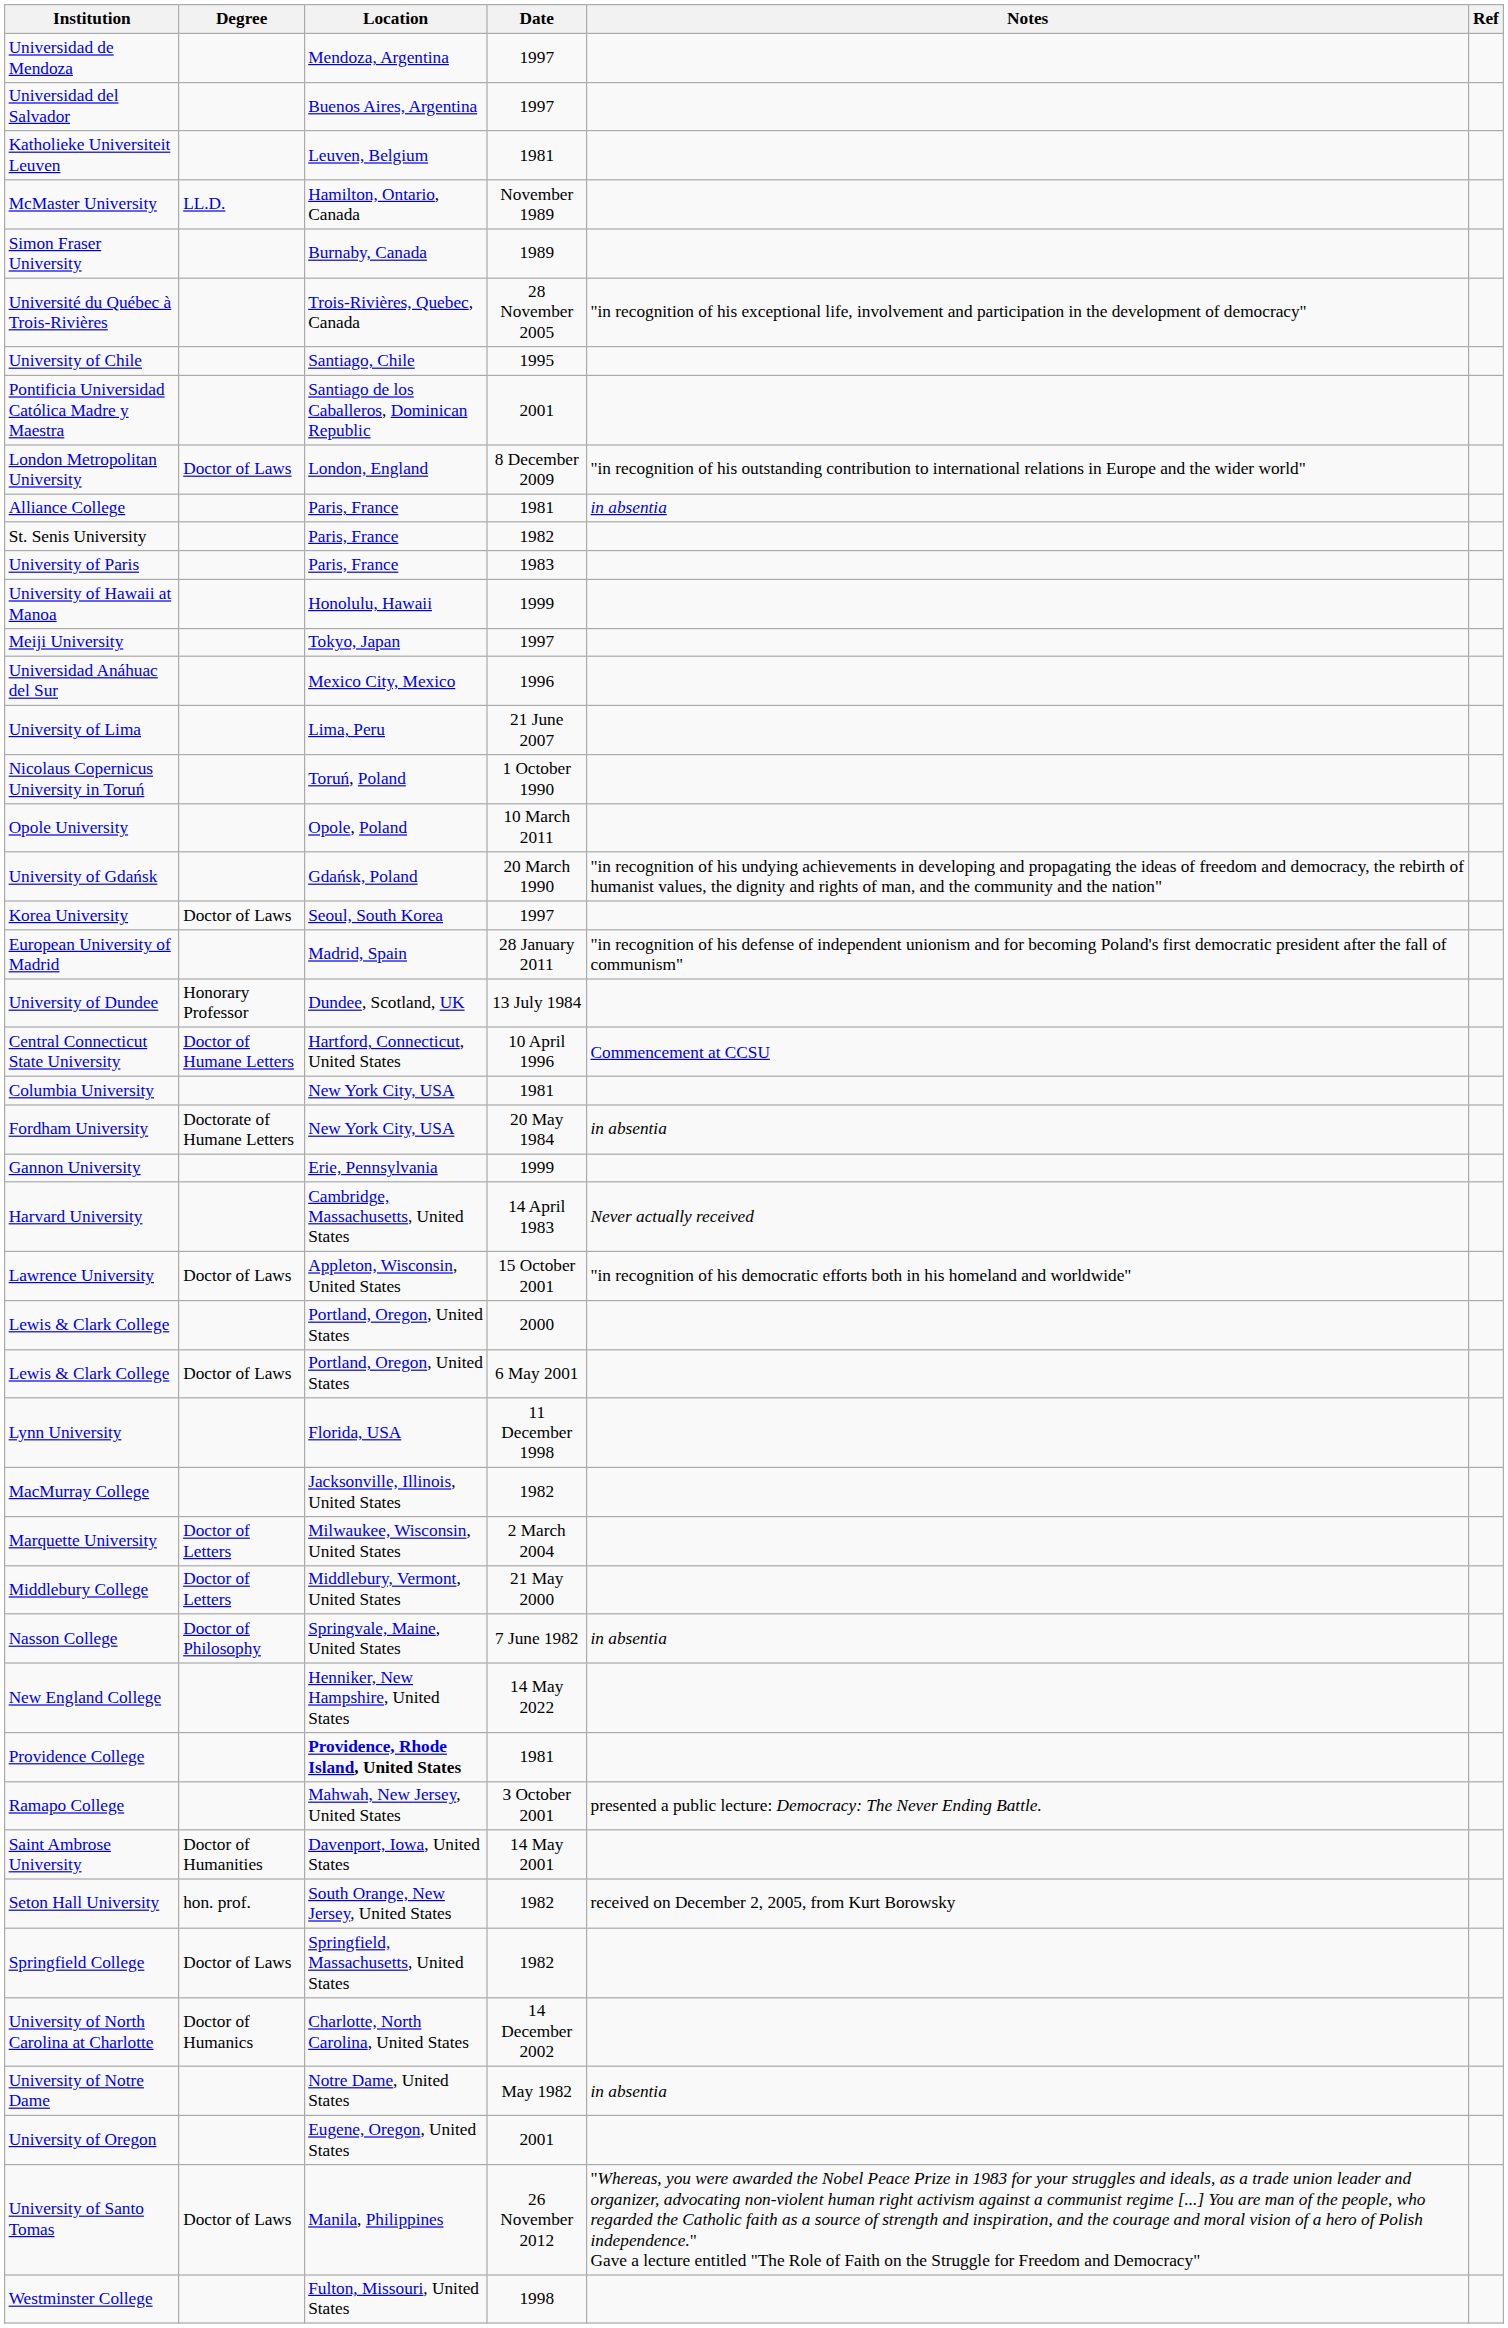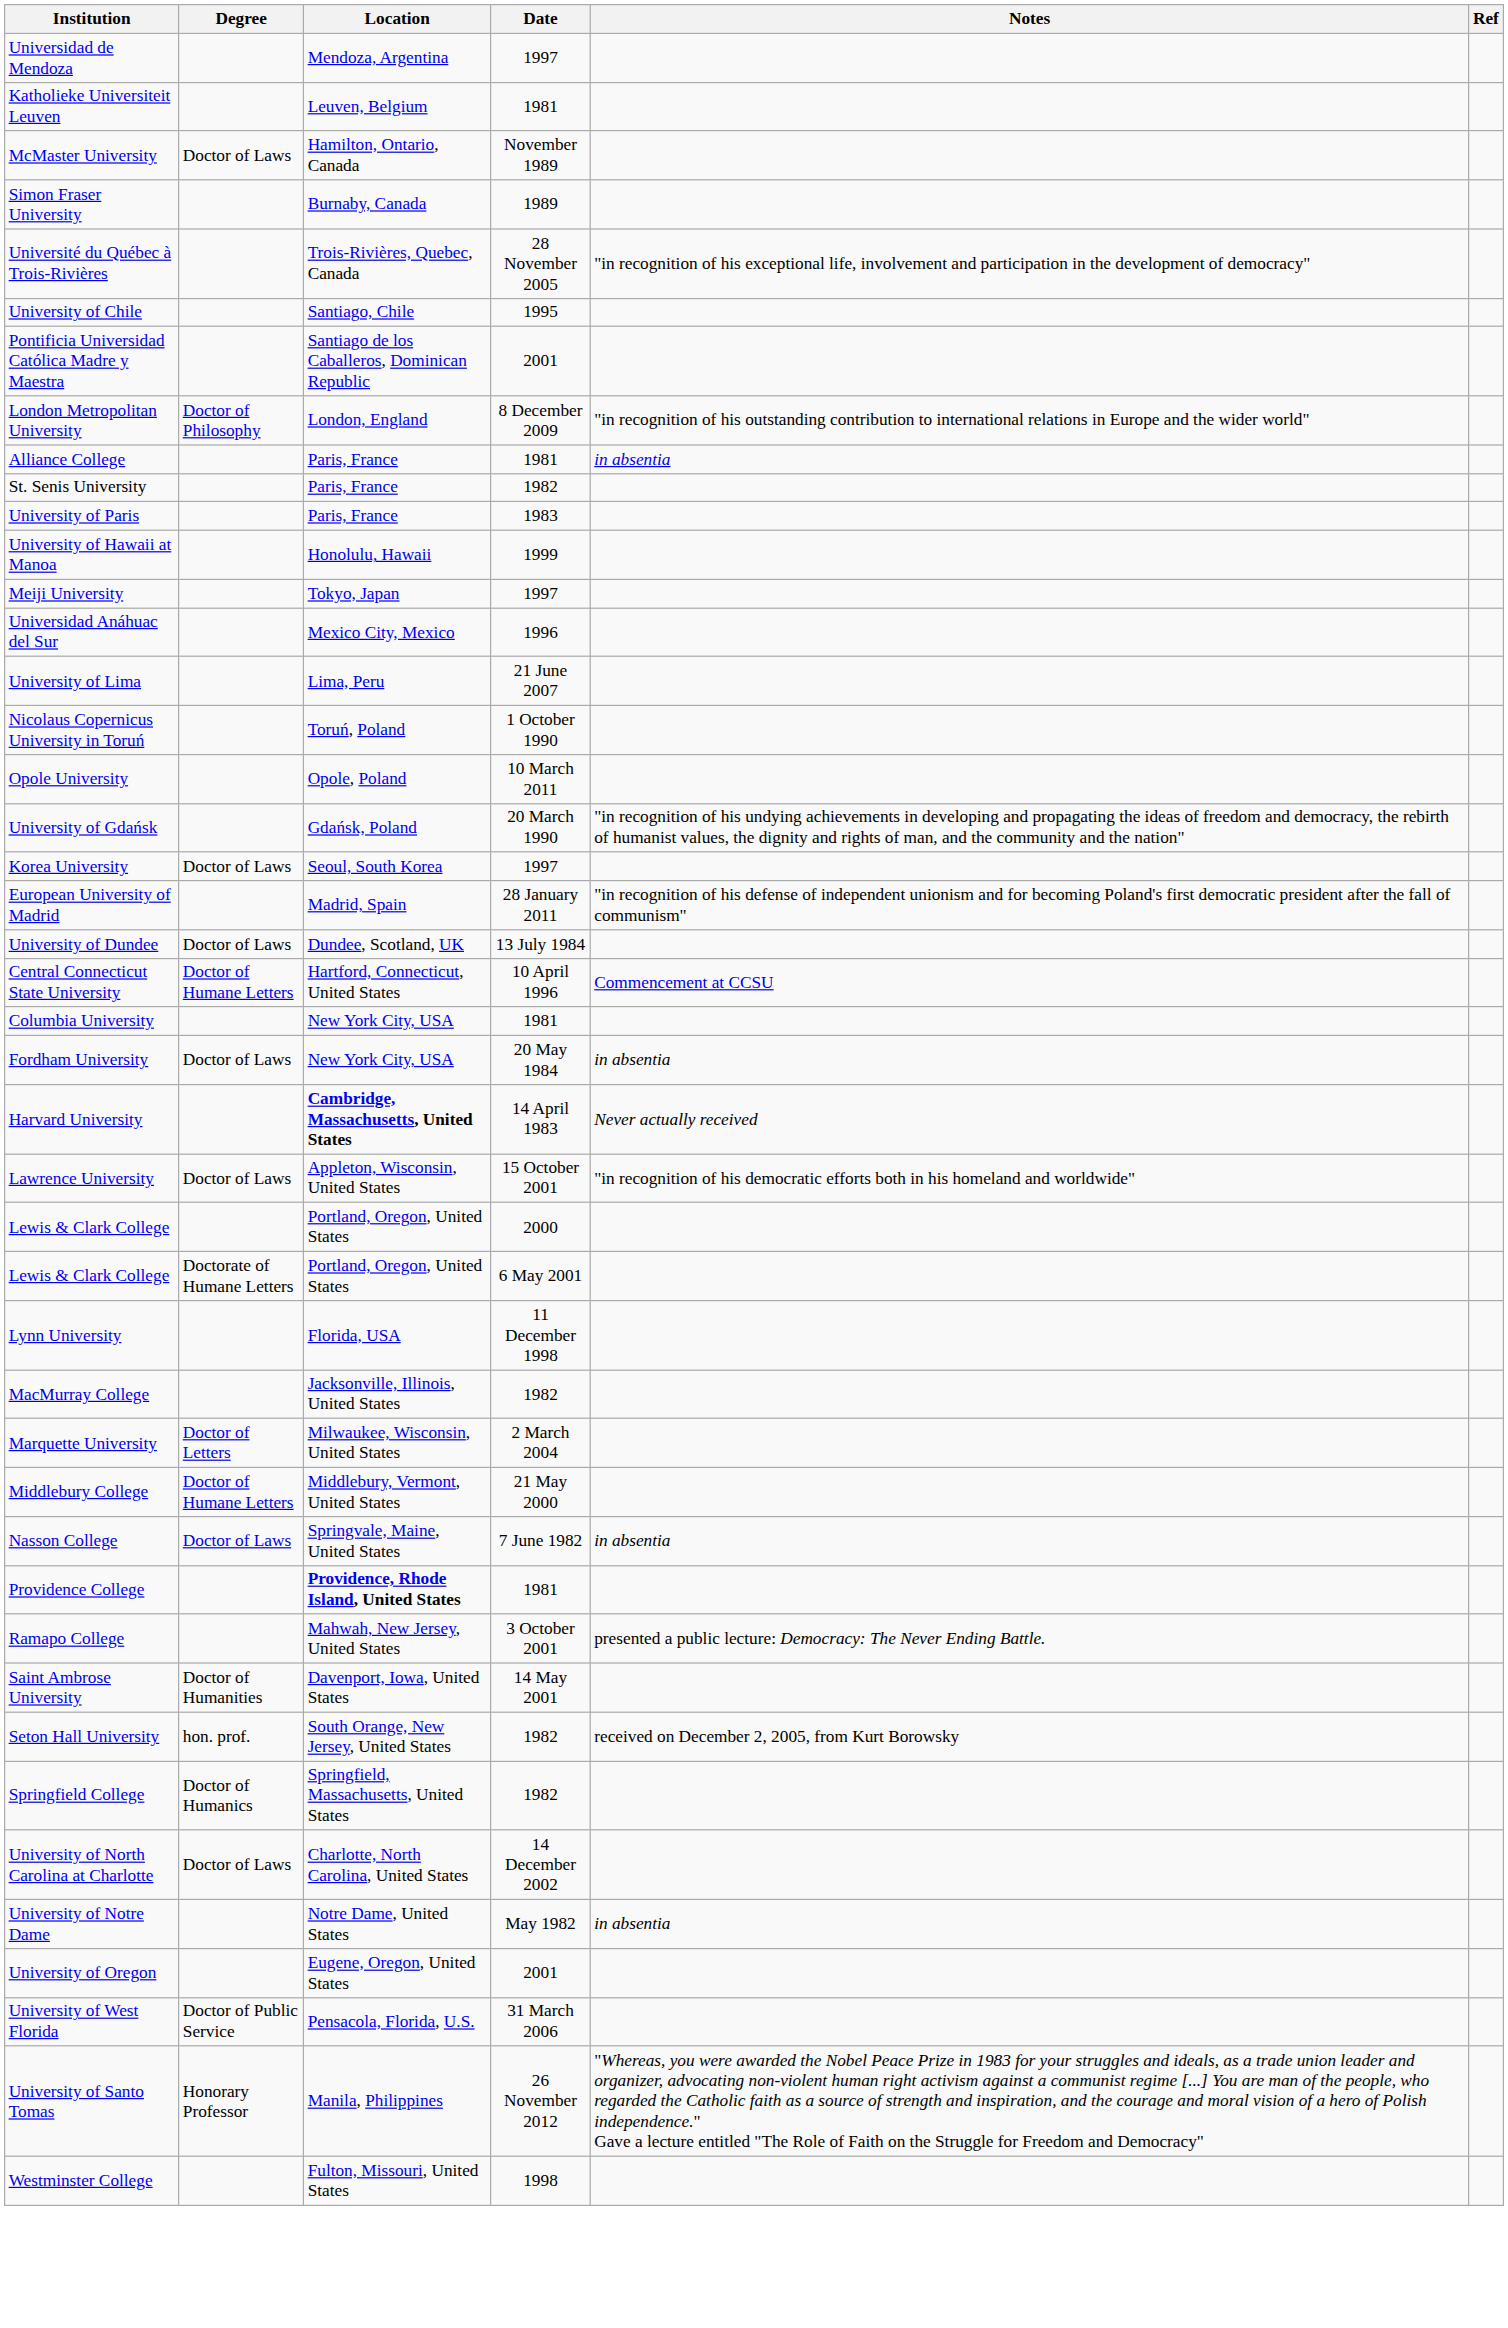 <table class="wikitable sortable" style="font-size: 90%;">
 <tr>
 <th>Institution</th>
 <th>Degree</th>
 <th>Location</th>
 <th>Date</th>
 <th class="unsortable">Notes</th>
 <th class="unsortable">Ref</th>
 </tr>
 <tr>
 <td><a href='#'>Universidad de Mendoza</a></td>
 <td></td>
 <td> <a href='#'>Mendoza, Argentina</a></td>
 <td align=center>1997</td>
 <td></td>
 <td></td>
 </tr>
 <tr>
-<td><a href='#'>Universidad del Salvador</a></td>
-<td></td>
-<td> <a href='#'>Buenos Aires, Argentina</a></td>
-<td align=center>1997</td>
-<td></td>
-<td></td>
-</tr>
-<tr>
 <td><a href='#'>Katholieke Universiteit Leuven</a></td>
 <td></td>
 <td> <a href='#'>Leuven, Belgium</a></td>
 <td align=center>1981</td>
 <td></td>
 <td></td>
 </tr>
 <tr>
 <td><a href='#'>McMaster University</a></td>
-<td><a href='#'>LL.D.</a></td>
+<td>Doctor of Laws</td>
 <td> <a href='#'>Hamilton, Ontario</a>, Canada</td>
 <td align=center>November 1989</td>
 <td></td>
 <td></td>
 </tr>
 <tr>
 <td><a href='#'>Simon Fraser University</a></td>
 <td></td>
 <td> <a href='#'>Burnaby, Canada</a></td>
 <td align=center>1989</td>
 <td></td>
 <td></td>
 </tr>
 <tr>
 <td><a href='#'>Université du Québec à Trois-Rivières</a></td>
 <td></td>
 <td> <a href='#'>Trois-Rivières, Quebec</a>, Canada</td>
 <td align=center>28 November 2005</td>
 <td>"in recognition of his exceptional life, involvement and participation in the development of democracy"</td>
 <td></td>
 </tr>
 <tr>
 <td><a href='#'>University of Chile</a></td>
 <td></td>
 <td> <a href='#'>Santiago, Chile</a></td>
 <td align=center>1995</td>
 <td></td>
 <td></td>
 </tr>
 <tr>
 <td><a href='#'>Pontificia Universidad Católica Madre y Maestra</a></td>
 <td></td>
 <td> <a href='#'>Santiago de los Caballeros</a>, <a href='#'>Dominican Republic</a></td>
 <td align=center>2001</td>
 <td></td>
 <td></td>
 </tr>
 <tr>
 <td><a href='#'>London Metropolitan University</a></td>
-<td><a href='#'>Doctor of Laws</a></td>
+<td><a href='#'>Doctor of Philosophy</a></td>
 <td> <a href='#'>London, England</a></td>
 <td align=center>8 December 2009</td>
 <td>"in recognition of his outstanding contribution to international relations in Europe and the wider world"</td>
 <td></td>
 </tr>
 <tr>
 <td><a href='#'>Alliance College</a></td>
 <td></td>
 <td> <a href='#'>Paris, France</a></td>
 <td align=center>1981</td>
 <td><em><a href='#'>in absentia</a></em></td>
 <td></td>
 </tr>
 <tr>
 <td>St. Senis University</td>
 <td></td>
 <td> <a href='#'>Paris, France</a></td>
 <td align=center>1982</td>
 <td></td>
 <td></td>
 </tr>
 <tr>
 <td><a href='#'>University of Paris</a></td>
 <td></td>
 <td> <a href='#'>Paris, France</a></td>
 <td align=center>1983</td>
 <td></td>
 <td></td>
 </tr>
 <tr>
 <td><a href='#'>University of Hawaii at Manoa</a></td>
 <td></td>
 <td> <a href='#'>Honolulu, Hawaii</a></td>
 <td align=center>1999</td>
 <td></td>
 <td></td>
 </tr>
 <tr>
 <td><a href='#'>Meiji University</a></td>
 <td></td>
 <td> <a href='#'>Tokyo, Japan</a></td>
 <td align=center>1997</td>
 <td></td>
 <td></td>
 </tr>
 <tr>
 <td><a href='#'>Universidad Anáhuac del Sur</a></td>
 <td></td>
 <td> <a href='#'>Mexico City, Mexico</a></td>
 <td align=center>1996</td>
 <td></td>
 <td></td>
 </tr>
 <tr>
 <td><a href='#'>University of Lima</a></td>
 <td></td>
 <td> <a href='#'>Lima, Peru</a></td>
 <td align=center>21 June 2007</td>
 <td></td>
 <td></td>
 </tr>
 <tr>
 <td><a href='#'>Nicolaus Copernicus University in Toruń</a></td>
 <td></td>
 <td> <a href='#'>Toruń</a>, <a href='#'>Poland</a></td>
 <td align=center> 1 October 1990</td>
 <td></td>
 <td></td>
 </tr>
 <tr>
 <td><a href='#'>Opole University</a></td>
 <td></td>
 <td> <a href='#'>Opole</a>, <a href='#'>Poland</a></td>
 <td align=center>10 March 2011</td>
 <td></td>
 <td></td>
 </tr>
 <tr>
 <td><a href='#'>University of Gdańsk</a></td>
 <td></td>
 <td> <a href='#'>Gdańsk, Poland</a></td>
 <td align=center>20 March 1990</td>
 <td>"in recognition of his undying achievements in developing and propagating the ideas of freedom and democracy, the rebirth of humanist values, the dignity and rights of man, and the community and the nation"</td>
 <td></td>
 </tr>
 <tr>
 <td><a href='#'>Korea University</a></td>
 <td>Doctor of Laws</td>
 <td> <a href='#'>Seoul, South Korea</a></td>
 <td align=center>1997</td>
 <td></td>
 <td></td>
 </tr>
 <tr>
 <td><a href='#'>European University of Madrid</a></td>
 <td></td>
 <td> <a href='#'>Madrid, Spain</a></td>
 <td align=center>28 January 2011</td>
 <td>"in recognition of his defense of independent unionism and for becoming Poland's first democratic president after the fall of communism"</td>
 <td></td>
 </tr>
 <tr>
 <td><a href='#'>University of Dundee</a></td>
-<td>Honorary Professor</td>
+<td>Doctor of Laws</td>
 <td> <a href='#'>Dundee</a>, Scotland, <a href='#'>UK</a></td>
 <td align=center>13 July 1984</td>
 <td></td>
 <td></td>
 </tr>
 <tr>
 <td><a href='#'>Central Connecticut State University</a></td>
 <td><a href='#'>Doctor of Humane Letters</a></td>
 <td> <a href='#'>Hartford, Connecticut</a>, United States</td>
 <td align=center>10 April 1996</td>
 <td><a href='#'>Commencement at CCSU</a></td>
 <td></td>
 </tr>
 <tr>
 <td><a href='#'>Columbia University</a></td>
 <td></td>
 <td> <a href='#'>New York City, USA</a></td>
 <td align=center>1981</td>
 <td></td>
 <td></td>
 </tr>
 <tr>
 <td><a href='#'>Fordham University</a></td>
-<td>Doctorate of Humane Letters</td>
+<td>Doctor of Laws</td>
 <td> <a href='#'>New York City, USA</a></td>
 <td align=center>20 May 1984</td>
 <td><em>in absentia</em></td>
 <td></td>
 </tr>
 <tr>
-<td><a href='#'>Gannon University</a></td>
-<td></td>
-<td> <a href='#'>Erie, Pennsylvania</a></td>
-<td align=center>1999</td>
-<td></td>
-<td></td>
-</tr>
-<tr>
 <td><a href='#'>Harvard University</a></td>
 <td></td>
-<td> <a href='#'>Cambridge, Massachusetts</a>, United States</td>
+<td><strong> <a href='#'>Cambridge, Massachusetts</a>, United States</strong></td>
 <td align=center>14 April 1983</td>
 <td><em>Never actually received</em></td>
 <td></td>
 </tr>
 <tr>
 <td><a href='#'>Lawrence University</a></td>
 <td>Doctor of Laws</td>
 <td> <a href='#'>Appleton, Wisconsin</a>, United States</td>
 <td align=center>15 October 2001</td>
 <td>"in recognition of his democratic efforts both in his homeland and worldwide"</td>
 <td></td>
 </tr>
 <tr>
 <td><a href='#'>Lewis & Clark College</a></td>
 <td></td>
 <td> <a href='#'>Portland, Oregon</a>, United States</td>
 <td align=center>2000</td>
 <td></td>
 <td></td>
 </tr>
 <tr>
 <td><a href='#'>Lewis & Clark College</a></td>
-<td>Doctor of Laws</td>
+<td>Doctorate of Humane Letters</td>
 <td> <a href='#'>Portland, Oregon</a>, United States</td>
 <td align=center>6 May 2001</td>
 <td></td>
 <td></td>
 </tr>
 <tr>
 <td><a href='#'>Lynn University</a></td>
 <td></td>
 <td> <a href='#'>Florida, USA</a></td>
 <td align=center>11 December 1998</td>
 <td></td>
 <td></td>
 </tr>
 <tr>
 <td><a href='#'>MacMurray College</a></td>
 <td></td>
 <td> <a href='#'>Jacksonville, Illinois</a>, United States</td>
 <td align=center>1982</td>
 <td></td>
 <td></td>
 </tr>
 <tr>
 <td><a href='#'>Marquette University</a></td>
 <td><a href='#'>Doctor of Letters</a></td>
 <td> <a href='#'>Milwaukee, Wisconsin</a>, United States</td>
 <td align=center>2 March 2004</td>
 <td></td>
 <td></td>
 </tr>
 <tr>
 <td><a href='#'>Middlebury College</a></td>
-<td><a href='#'>Doctor of Letters</a></td>
+<td><a href='#'>Doctor of Humane Letters</a></td>
 <td> <a href='#'>Middlebury, Vermont</a>, United States</td>
 <td align=center>21 May 2000</td>
 <td></td>
 <td></td>
 </tr>
 <tr>
 <td><a href='#'>Nasson College</a></td>
-<td><a href='#'>Doctor of Philosophy</a></td>
+<td><a href='#'>Doctor of Laws</a></td>
 <td> <a href='#'>Springvale, Maine</a>, United States</td>
 <td align=center>7 June 1982</td>
 <td><em>in absentia</em></td>
-<td></td>
-</tr>
-<tr>
-<td><a href='#'>New England College</a></td>
-<td></td>
-<td> <a href='#'>Henniker, New Hampshire</a>, United States</td>
-<td align=center>14 May 2022</td>
-<td></td>
 <td></td>
 </tr>
 <tr>
 <td><a href='#'>Providence College</a></td>
 <td></td>
 <td><strong> <a href='#'>Providence, Rhode Island</a>, United States</strong></td>
 <td align=center>1981</td>
 <td></td>
 <td></td>
 </tr>
 <tr>
 <td><a href='#'>Ramapo College</a></td>
 <td></td>
 <td> <a href='#'>Mahwah, New Jersey</a>, United States</td>
 <td align=center>3 October 2001</td>
 <td>presented a public lecture: <em>Democracy: The Never Ending Battle.</em></td>
 <td></td>
 </tr>
 <tr>
 <td><a href='#'>Saint Ambrose University</a></td>
 <td>Doctor of Humanities</td>
 <td> <a href='#'>Davenport, Iowa</a>, United States</td>
 <td align=center>14 May 2001</td>
 <td></td>
 <td></td>
 </tr>
 <tr>
 <td><a href='#'>Seton Hall University</a></td>
 <td>hon. prof.</td>
 <td> <a href='#'>South Orange, New Jersey</a>, United States</td>
 <td align=center>1982</td>
 <td>received on December 2, 2005, from Kurt Borowsky</td>
 <td></td>
 </tr>
 <tr>
 <td><a href='#'>Springfield College</a></td>
-<td>Doctor of Laws</td>
+<td>Doctor of Humanics</td>
 <td> <a href='#'>Springfield, Massachusetts</a>, United States</td>
 <td align=center>1982</td>
 <td></td>
 <td></td>
 </tr>
 <tr>
 <td><a href='#'>University of North Carolina at Charlotte</a></td>
-<td>Doctor of Humanics</td>
+<td>Doctor of Laws</td>
 <td> <a href='#'>Charlotte, North Carolina</a>, United States</td>
 <td align=center>14 December 2002</td>
 <td></td>
 <td></td>
 </tr>
 <tr>
 <td><a href='#'>University of Notre Dame</a></td>
 <td></td>
 <td> <a href='#'>Notre Dame</a>, United States</td>
 <td align=center>May 1982</td>
 <td><em>in absentia</em></td>
 <td></td>
 </tr>
 <tr>
 <td><a href='#'>University of Oregon</a></td>
 <td></td>
 <td> <a href='#'>Eugene, Oregon</a>, United States</td>
 <td align=center>2001</td>
 <td></td>
 <td></td>
 </tr>
 <tr>
+<td><a href='#'>University of West Florida</a></td>
+<td>Doctor of Public Service</td>
+<td> <a href='#'>Pensacola, Florida</a>, <a href='#'>U.S.</a></td>
+<td align=center>31 March 2006</td>
+<td></td>
+<td></td>
+</tr>
+<tr>
 <td><a href='#'>University of Santo Tomas</a></td>
-<td>Doctor of Laws</td>
+<td>Honorary Professor</td>
 <td> <a href='#'>Manila</a>, <a href='#'>Philippines</a></td>
 <td align=center>26 November 2012</td>
 <td>"<em>Whereas, you were awarded the Nobel Peace Prize in 1983 for your struggles and ideals, as a trade union leader and organizer, advocating non-violent human right activism against a communist regime [...] You are man of the people, who regarded the Catholic faith as a source of strength and inspiration, and the courage and moral vision of a hero of Polish independence.</em>"<br>Gave a lecture entitled "The Role of Faith on the Struggle for Freedom and Democracy"</td>
 <td></td>
 </tr>
 <tr>
 <td><a href='#'>Westminster College</a></td>
 <td></td>
 <td> <a href='#'>Fulton, Missouri</a>, United States</td>
 <td align=center>1998</td>
 <td></td>
 <td></td>
 </tr>
 </table>
